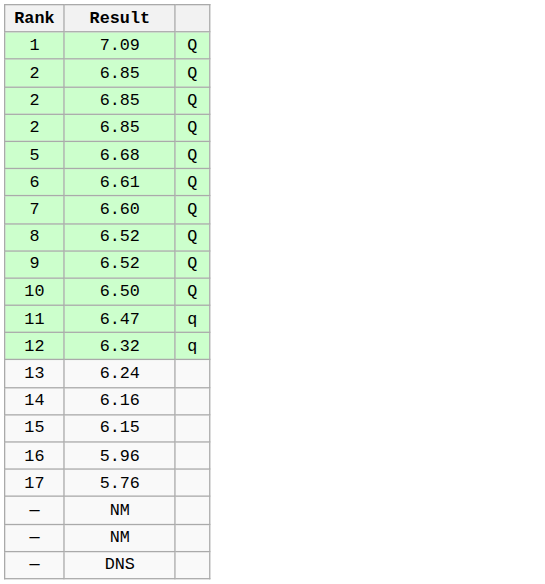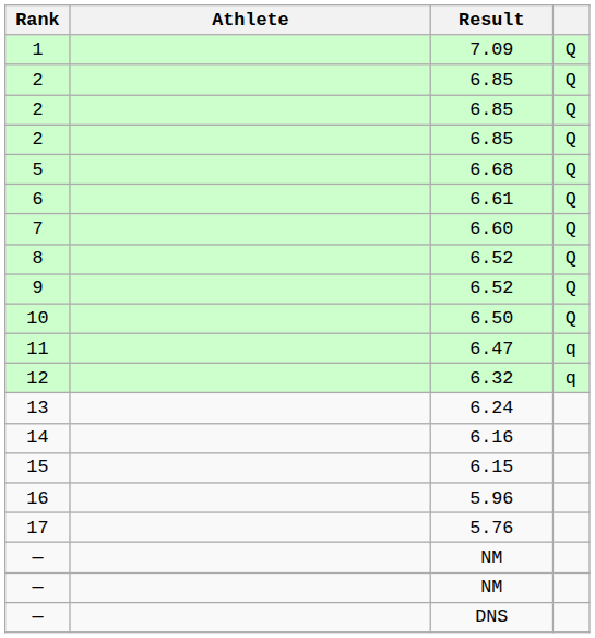 <table class=wikitable style="text-align:center">
 <tr>
 <th width=40>Rank</th>
+<th width=250>Athlete</th>
 <th width=80>Result</th>
 <th width=20></th>
 </tr>
 <tr bgcolor="ccffcc">
 <td>1</td>
+<td align=left></td>
 <td>7.09</td>
 <td>Q</td>
 </tr>
 <tr bgcolor="ccffcc">
 <td>2</td>
+<td align=left></td>
 <td>6.85</td>
 <td>Q</td>
 </tr>
 <tr bgcolor="ccffcc">
 <td>2</td>
+<td align=left></td>
 <td>6.85</td>
 <td>Q</td>
 </tr>
 <tr bgcolor="ccffcc">
 <td>2</td>
+<td align=left></td>
 <td>6.85</td>
 <td>Q</td>
 </tr>
 <tr bgcolor="ccffcc">
 <td>5</td>
+<td align=left></td>
 <td>6.68</td>
 <td>Q</td>
 </tr>
 <tr bgcolor="ccffcc">
 <td>6</td>
+<td align=left></td>
 <td>6.61</td>
 <td>Q</td>
 </tr>
 <tr bgcolor="ccffcc">
 <td>7</td>
+<td align=left></td>
 <td>6.60</td>
 <td>Q</td>
 </tr>
 <tr bgcolor="ccffcc">
 <td>8</td>
+<td align=left></td>
 <td>6.52</td>
 <td>Q</td>
 </tr>
 <tr bgcolor="ccffcc">
 <td>9</td>
+<td align=left></td>
 <td>6.52</td>
 <td>Q</td>
 </tr>
 <tr bgcolor="ccffcc">
 <td>10</td>
+<td align=left></td>
 <td>6.50</td>
 <td>Q</td>
 </tr>
 <tr bgcolor="ccffcc">
 <td>11</td>
+<td align=left></td>
 <td>6.47</td>
 <td>q</td>
 </tr>
 <tr bgcolor="ccffcc">
 <td>12</td>
+<td align=left></td>
 <td>6.32</td>
 <td>q</td>
 </tr>
 <tr>
 <td>13</td>
+<td align=left></td>
 <td>6.24</td>
 <td></td>
 </tr>
 <tr>
 <td>14</td>
+<td align=left></td>
 <td>6.16</td>
 <td></td>
 </tr>
 <tr>
 <td>15</td>
+<td align=left></td>
 <td>6.15</td>
 <td></td>
 </tr>
 <tr>
 <td>16</td>
+<td align=left></td>
 <td>5.96</td>
 <td></td>
 </tr>
 <tr>
 <td>17</td>
+<td align=left></td>
 <td>5.76</td>
 <td></td>
 </tr>
 <tr>
 <td>—</td>
+<td align=left></td>
 <td>NM</td>
 <td></td>
 </tr>
 <tr>
 <td>—</td>
+<td align=left></td>
 <td>NM</td>
 <td></td>
 </tr>
 <tr>
 <td>—</td>
+<td align=left></td>
 <td>DNS</td>
 <td></td>
 </tr>
 </table>
